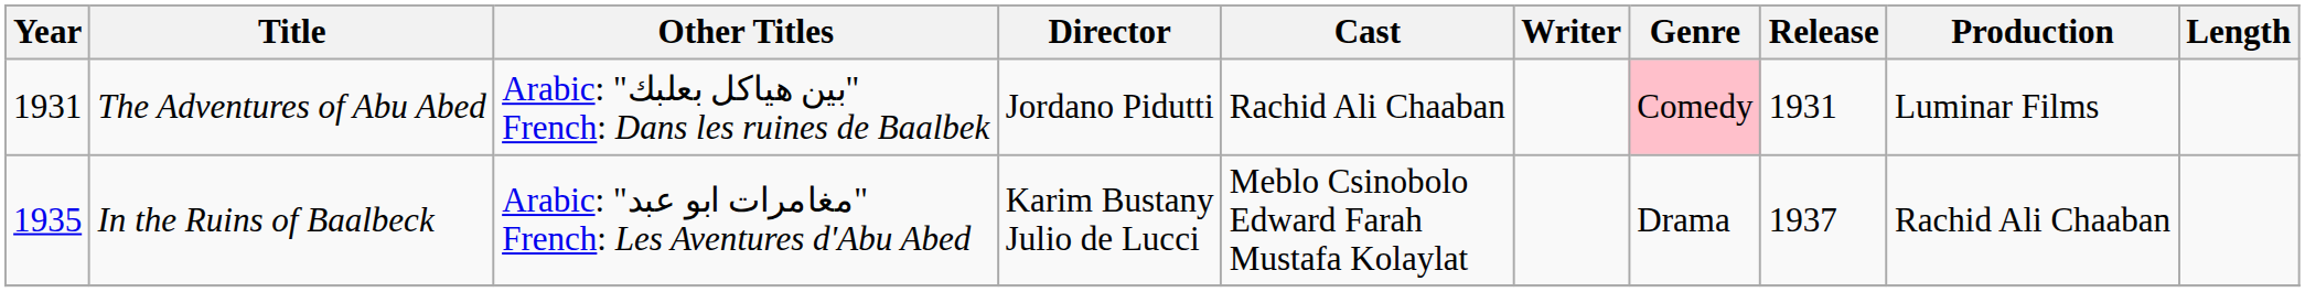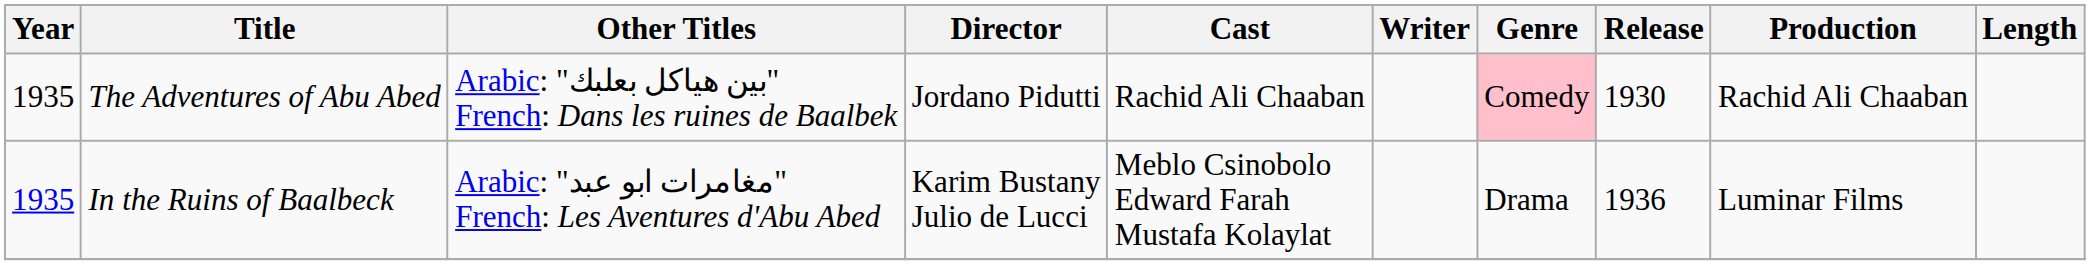 <table class="wikitable">
 <tr>
 <th>Year</th>
 <th>Title</th>
 <th>Other Titles</th>
 <th>Director</th>
 <th>Cast</th>
 <th>Writer</th>
 <th>Genre</th>
 <th>Release</th>
 <th>Production</th>
 <th>Length</th>
 </tr>
 <tr>
-<td>1931</td>
+<td>1935</td>
 <td><em>The Adventures of Abu Abed</em></td>
 <td><a href='#'>Arabic</a>: "بين هياكل بعلبك"<br><a href='#'>French</a>: <em>Dans les ruines de Baalbek</em></td>
 <td>Jordano Pidutti</td>
 <td>Rachid Ali Chaaban</td>
 <td></td>
 <td style="background: pink;">Comedy</td>
-<td>1931</td>
-<td>Luminar Films</td>
+<td>1930</td>
+<td>Rachid Ali Chaaban</td>
 <td></td>
 </tr>
 <tr>
 <td><a href='#'>1935</a></td>
 <td><em>In the Ruins of Baalbeck</em></td>
 <td><a href='#'>Arabic</a>: "مغامرات ابو عبد"<br><a href='#'>French</a>: <em>Les Aventures d'Abu Abed</em></td>
 <td>Karim Bustany <br> Julio de Lucci</td>
 <td>Meblo Csinobolo <br> Edward Farah <br> Mustafa Kolaylat</td>
 <td></td>
 <td>Drama</td>
-<td>1937</td>
-<td>Rachid Ali Chaaban</td>
+<td>1936</td>
+<td>Luminar Films</td>
 <td></td>
 </tr>
 <tr>
 </tr>
 </table>
